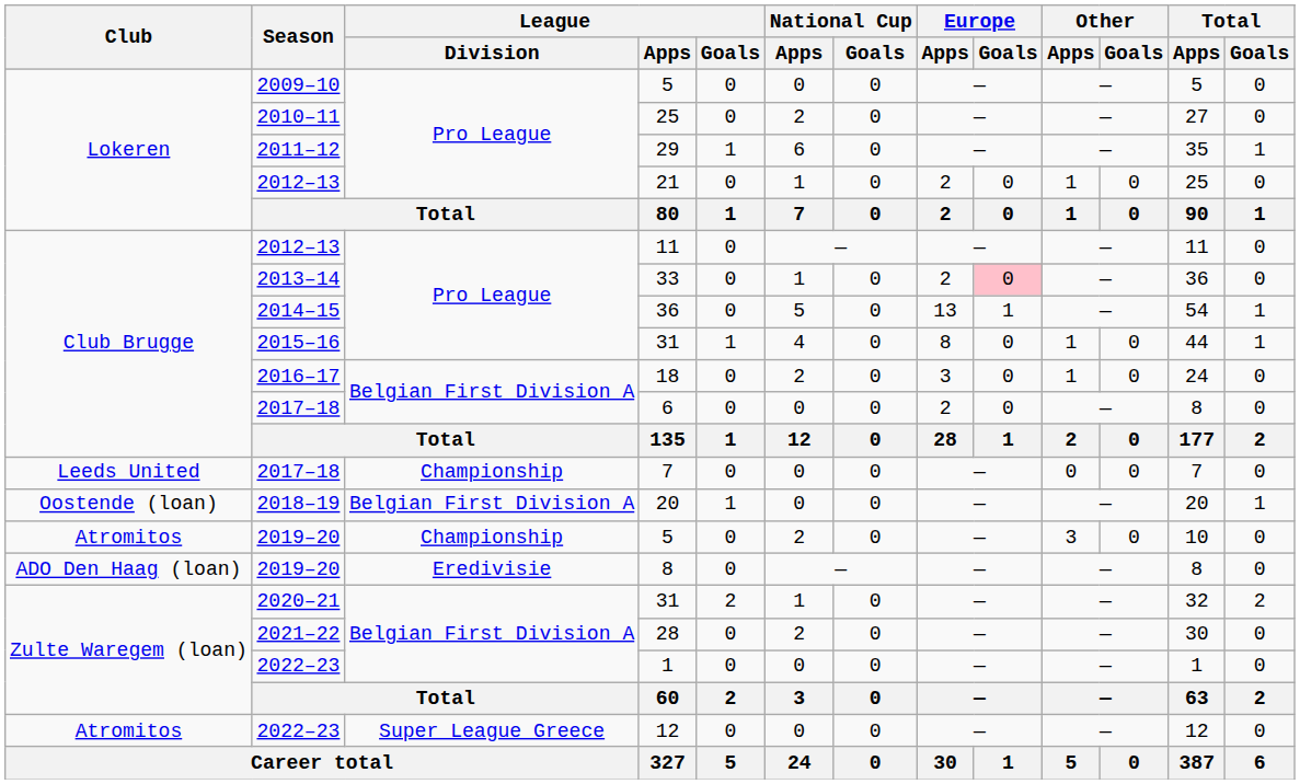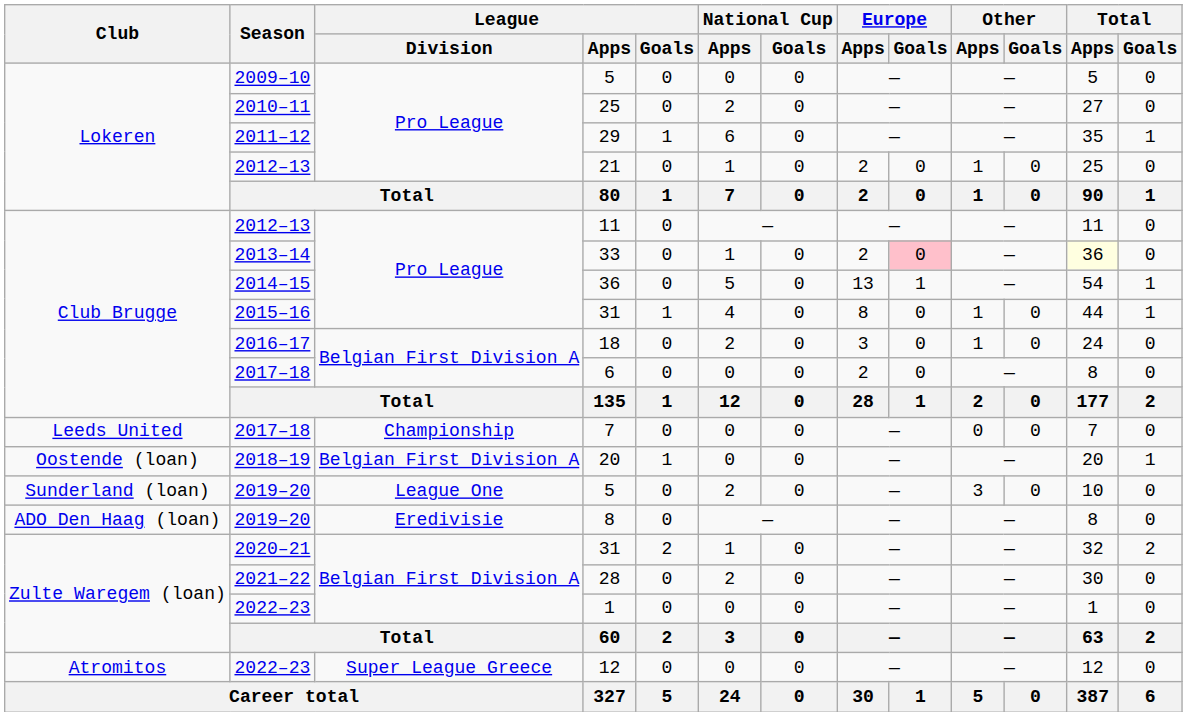 <table class="wikitable" style="text-align: center">
 <tr>
 <th rowspan="2">Club</th>
 <th rowspan="2">Season</th>
 <th colspan="3">League</th>
 <th colspan="2">National Cup</th>
 <th colspan="2"><a href='#'>Europe</a></th>
 <th colspan="2">Other</th>
 <th colspan="2">Total</th>
 </tr>
 <tr>
 <th>Division</th>
 <th>Apps</th>
 <th>Goals</th>
 <th>Apps</th>
 <th>Goals</th>
 <th>Apps</th>
 <th>Goals</th>
 <th>Apps</th>
 <th>Goals</th>
 <th>Apps</th>
 <th>Goals</th>
 </tr>
 <tr>
 <td rowspan="5"><a href='#'>Lokeren</a></td>
 <td><a href='#'>2009–10</a></td>
 <td rowspan="4"><a href='#'>Pro League</a></td>
 <td>5</td>
 <td>0</td>
 <td>0</td>
 <td>0</td>
 <td colspan="2">—</td>
 <td colspan="2">—</td>
 <td>5</td>
 <td>0</td>
 </tr>
 <tr>
 <td><a href='#'>2010–11</a></td>
 <td>25</td>
 <td>0</td>
 <td>2</td>
 <td>0</td>
 <td colspan="2">—</td>
 <td colspan="2">—</td>
 <td>27</td>
 <td>0</td>
 </tr>
 <tr>
 <td><a href='#'>2011–12</a></td>
 <td>29</td>
 <td>1</td>
 <td>6</td>
 <td>0</td>
 <td colspan="2">—</td>
 <td colspan="2">—</td>
 <td>35</td>
 <td>1</td>
 </tr>
 <tr>
 <td><a href='#'>2012–13</a></td>
 <td>21</td>
 <td>0</td>
 <td>1</td>
 <td>0</td>
 <td>2</td>
 <td>0</td>
 <td>1</td>
 <td>0</td>
 <td>25</td>
 <td>0</td>
 </tr>
 <tr>
 <th colspan="2">Total</th>
 <th>80</th>
 <th>1</th>
 <th>7</th>
 <th>0</th>
 <th>2</th>
 <th>0</th>
 <th>1</th>
 <th>0</th>
 <th>90</th>
 <th>1</th>
 </tr>
 <tr>
 <td rowspan="7"><a href='#'>Club Brugge</a></td>
 <td><a href='#'>2012–13</a></td>
 <td rowspan="4"><a href='#'>Pro League</a></td>
 <td>11</td>
 <td>0</td>
 <td colspan="2">—</td>
 <td colspan="2">—</td>
 <td colspan="2">—</td>
 <td>11</td>
 <td>0</td>
 </tr>
 <tr>
 <td><a href='#'>2013–14</a></td>
 <td>33</td>
 <td>0</td>
 <td>1</td>
 <td>0</td>
 <td>2</td>
 <td style="background: pink;">0</td>
 <td colspan="2">—</td>
-<td>36</td>
+<td style="background: lightyellow;">36</td>
 <td>0</td>
 </tr>
 <tr>
 <td><a href='#'>2014–15</a></td>
 <td>36</td>
 <td>0</td>
 <td>5</td>
 <td>0</td>
 <td>13</td>
 <td>1</td>
 <td colspan="2">—</td>
 <td>54</td>
 <td>1</td>
 </tr>
 <tr>
 <td><a href='#'>2015–16</a></td>
 <td>31</td>
 <td>1</td>
 <td>4</td>
 <td>0</td>
 <td>8</td>
 <td>0</td>
 <td>1</td>
 <td>0</td>
 <td>44</td>
 <td>1</td>
 </tr>
 <tr>
 <td><a href='#'>2016–17</a></td>
 <td rowspan="2"><a href='#'>Belgian First Division A</a></td>
 <td>18</td>
 <td>0</td>
 <td>2</td>
 <td>0</td>
 <td>3</td>
 <td>0</td>
 <td>1</td>
 <td>0</td>
 <td>24</td>
 <td>0</td>
 </tr>
 <tr>
 <td><a href='#'>2017–18</a></td>
 <td>6</td>
 <td>0</td>
 <td>0</td>
 <td>0</td>
 <td>2</td>
 <td>0</td>
 <td colspan="2">—</td>
 <td>8</td>
 <td>0</td>
 </tr>
 <tr>
 <th colspan="2">Total</th>
 <th>135</th>
 <th>1</th>
 <th>12</th>
 <th>0</th>
 <th>28</th>
 <th>1</th>
 <th>2</th>
 <th>0</th>
 <th>177</th>
 <th>2</th>
 </tr>
 <tr>
 <td><a href='#'>Leeds United</a></td>
 <td><a href='#'>2017–18</a></td>
 <td><a href='#'>Championship</a></td>
 <td>7</td>
 <td>0</td>
 <td>0</td>
 <td>0</td>
 <td colspan="2">—</td>
 <td>0</td>
 <td>0</td>
 <td>7</td>
 <td>0</td>
 </tr>
 <tr>
 <td><a href='#'>Oostende</a> (loan)</td>
 <td><a href='#'>2018–19</a></td>
 <td><a href='#'>Belgian First Division A</a></td>
 <td>20</td>
 <td>1</td>
 <td>0</td>
 <td>0</td>
 <td colspan="2">—</td>
 <td colspan="2">—</td>
 <td>20</td>
 <td>1</td>
 </tr>
 <tr>
-<td><a href='#'>Atromitos</a></td>
+<td><a href='#'>Sunderland</a> (loan)</td>
 <td><a href='#'>2019–20</a></td>
-<td><a href='#'>Championship</a></td>
+<td><a href='#'>League One</a></td>
 <td>5</td>
 <td>0</td>
 <td>2</td>
 <td>0</td>
 <td colspan="2">—</td>
 <td>3</td>
 <td>0</td>
 <td>10</td>
 <td>0</td>
 </tr>
 <tr>
 <td><a href='#'>ADO Den Haag</a> (loan)</td>
 <td><a href='#'>2019–20</a></td>
 <td><a href='#'>Eredivisie</a></td>
 <td>8</td>
 <td>0</td>
 <td colspan="2">—</td>
 <td colspan="2">—</td>
 <td colspan="2">—</td>
 <td>8</td>
 <td>0</td>
 </tr>
 <tr>
 <td rowspan="4"><a href='#'>Zulte Waregem</a> (loan)</td>
 <td><a href='#'>2020–21</a></td>
 <td rowspan="3"><a href='#'>Belgian First Division A</a></td>
 <td>31</td>
 <td>2</td>
 <td>1</td>
 <td>0</td>
 <td colspan="2">—</td>
 <td colspan="2">—</td>
 <td>32</td>
 <td>2</td>
 </tr>
 <tr>
 <td><a href='#'>2021–22</a></td>
 <td>28</td>
 <td>0</td>
 <td>2</td>
 <td>0</td>
 <td colspan="2">—</td>
 <td colspan="2">—</td>
 <td>30</td>
 <td>0</td>
 </tr>
 <tr>
 <td><a href='#'>2022–23</a></td>
 <td>1</td>
 <td>0</td>
 <td>0</td>
 <td>0</td>
 <td colspan="2">—</td>
 <td colspan="2">—</td>
 <td>1</td>
 <td>0</td>
 </tr>
 <tr>
 <th colspan=2>Total</th>
 <th>60</th>
 <th>2</th>
 <th>3</th>
 <th>0</th>
 <th colspan="2">—</th>
 <th colspan="2">—</th>
 <th>63</th>
 <th>2</th>
 </tr>
 <tr>
 <td><a href='#'>Atromitos</a></td>
 <td><a href='#'>2022–23</a></td>
 <td><a href='#'>Super League Greece</a></td>
 <td>12</td>
 <td>0</td>
 <td>0</td>
 <td>0</td>
 <td colspan="2">—</td>
 <td colspan="2">—</td>
 <td>12</td>
 <td>0</td>
 </tr>
 <tr>
 <th colspan="3">Career total</th>
 <th>327</th>
 <th>5</th>
 <th>24</th>
 <th>0</th>
 <th>30</th>
 <th>1</th>
 <th>5</th>
 <th>0</th>
 <th>387</th>
 <th>6</th>
 </tr>
 </table>
